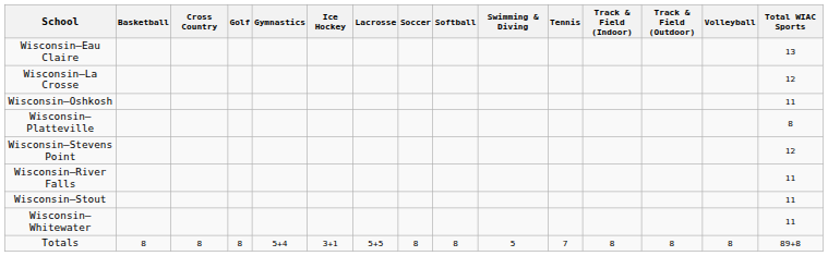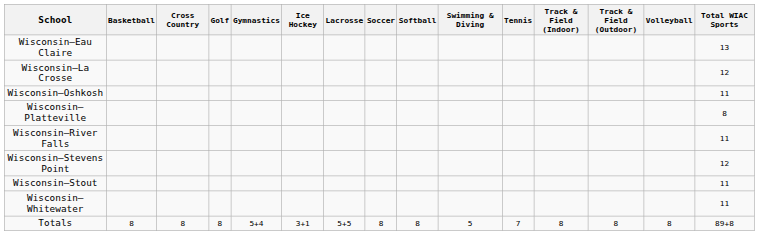 <table class="wikitable" style="text-align:center;">
 <tr>
 <th><big>School</big></th>
 <th>Basketball</th>
 <th>Cross Country</th>
 <th>Golf</th>
 <th>Gymnastics</th>
 <th>Ice Hockey</th>
 <th>Lacrosse</th>
 <th>Soccer</th>
 <th>Softball</th>
 <th>Swimming & Diving</th>
 <th>Tennis</th>
 <th>Track & Field<br>(Indoor)</th>
 <th>Track & Field<br>(Outdoor)</th>
 <th>Volleyball</th>
 <th>Total WIAC Sports</th>
 </tr>
 <tr>
 <td><big>Wisconsin–Eau Claire</big></td>
 <td></td>
 <td></td>
 <td></td>
 <td></td>
 <td></td>
 <td></td>
 <td></td>
 <td></td>
 <td></td>
 <td></td>
 <td></td>
 <td></td>
 <td></td>
 <td>13</td>
 </tr>
 <tr>
 <td><big>Wisconsin–La Crosse</big></td>
 <td></td>
 <td></td>
 <td></td>
 <td></td>
 <td></td>
 <td></td>
 <td></td>
 <td></td>
 <td></td>
 <td></td>
 <td></td>
 <td></td>
 <td></td>
 <td>12</td>
 </tr>
 <tr>
 <td><big>Wisconsin–Oshkosh</big></td>
 <td></td>
 <td></td>
 <td></td>
 <td></td>
 <td></td>
 <td></td>
 <td></td>
 <td></td>
 <td></td>
 <td></td>
 <td></td>
 <td></td>
 <td></td>
 <td>11</td>
 </tr>
 <tr>
 <td><big>Wisconsin–Platteville</big></td>
 <td></td>
 <td></td>
 <td></td>
 <td></td>
 <td></td>
 <td></td>
 <td></td>
 <td></td>
 <td></td>
 <td></td>
 <td></td>
 <td></td>
 <td></td>
 <td>8</td>
 </tr>
 <tr>
+<td><big>Wisconsin–River Falls</big></td>
+<td></td>
+<td></td>
+<td></td>
+<td></td>
+<td></td>
+<td></td>
+<td></td>
+<td></td>
+<td></td>
+<td></td>
+<td></td>
+<td></td>
+<td></td>
+<td>11</td>
+</tr>
+<tr>
 <td><big>Wisconsin–Stevens Point</big></td>
 <td></td>
 <td></td>
 <td></td>
 <td></td>
 <td></td>
 <td></td>
 <td></td>
 <td></td>
 <td></td>
 <td></td>
 <td></td>
 <td></td>
 <td></td>
 <td>12</td>
-</tr>
-<tr>
-<td><big>Wisconsin–River Falls</big></td>
-<td></td>
-<td></td>
-<td></td>
-<td></td>
-<td></td>
-<td></td>
-<td></td>
-<td></td>
-<td></td>
-<td></td>
-<td></td>
-<td></td>
-<td></td>
-<td>11</td>
 </tr>
 <tr>
 <td><big>Wisconsin–Stout</big></td>
 <td></td>
 <td></td>
 <td></td>
 <td></td>
 <td></td>
 <td></td>
 <td></td>
 <td></td>
 <td></td>
 <td></td>
 <td></td>
 <td></td>
 <td></td>
 <td>11</td>
 </tr>
 <tr>
 <td><big>Wisconsin–Whitewater</big></td>
 <td></td>
 <td></td>
 <td></td>
 <td></td>
 <td></td>
 <td></td>
 <td></td>
 <td></td>
 <td></td>
 <td></td>
 <td></td>
 <td></td>
 <td></td>
 <td>11</td>
 </tr>
 <tr>
 <td><big>Totals</big></td>
 <td>8</td>
 <td>8</td>
 <td>8</td>
 <td>5+4</td>
 <td>3+1</td>
 <td>5+5</td>
 <td>8</td>
 <td>8</td>
 <td>5</td>
 <td>7</td>
 <td>8</td>
 <td>8</td>
 <td>8</td>
 <td>89+8</td>
 </tr>
 </table>
